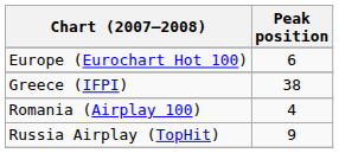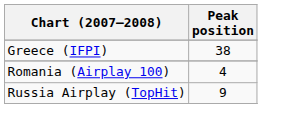 <table class="wikitable plainrowheaders sortable">
 <tr>
 <th>Chart (2007–2008)</th>
 <th>Peak<br>position</th>
 </tr>
 <tr>
 </tr>
 <tr>
 </tr>
 <tr>
 </tr>
 <tr>
-</tr>
-<tr>
-<td>Europe (<a href='#'>Eurochart Hot 100</a>)</td>
-<td align="center">6</td>
 </tr>
 <tr>
 </tr>
 <tr>
 </tr>
 <tr>
 </tr>
 <tr>
 <td>Greece (<a href='#'>IFPI</a>)</td>
 <td align="center">38</td>
 </tr>
 <tr>
 </tr>
 <tr>
 </tr>
 <tr>
 </tr>
 <tr>
 </tr>
 <tr>
 </tr>
 <tr>
 </tr>
 <tr>
 </tr>
 <tr>
 <td>Romania (<a href='#'>Airplay 100</a>)</td>
 <td align="center">4</td>
 </tr>
 <tr>
 <td>Russia Airplay (<a href='#'>TopHit</a>)</td>
 <td align="center">9</td>
 </tr>
 <tr>
 </tr>
 <tr>
 </tr>
 <tr>
 </tr>
 <tr>
 </tr>
 <tr>
 </tr>
 <tr>
 </tr>
 <tr>
 </tr>
 <tr>
 </tr>
 <tr>
 </tr>
 </table>
